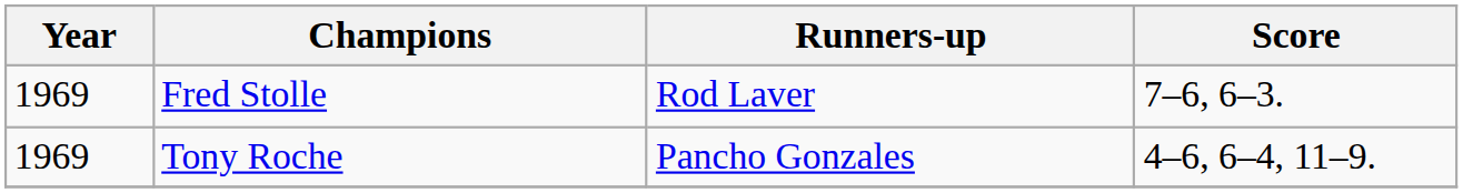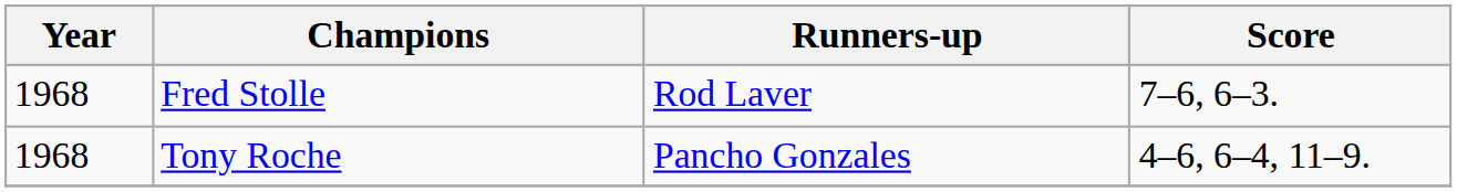 <table class="wikitable" style="font-size:98%;">
 <tr>
 <th style="width:60px;">Year</th>
 <th style="width:230px;">Champions</th>
 <th style="width:230px;">Runners-up</th>
 <th style="width:150px;">Score</th>
 </tr>
 <tr>
-<td>1969</td>
+<td>1968</td>
 <td> <a href='#'>Fred Stolle</a></td>
 <td> <a href='#'>Rod Laver</a></td>
 <td>7–6, 6–3.</td>
 </tr>
 <tr>
-<td>1969</td>
+<td>1968</td>
 <td> <a href='#'>Tony Roche</a></td>
 <td> <a href='#'>Pancho Gonzales</a></td>
 <td>4–6, 6–4, 11–9.</td>
 </tr>
 <tr>
 </tr>
 </table>
